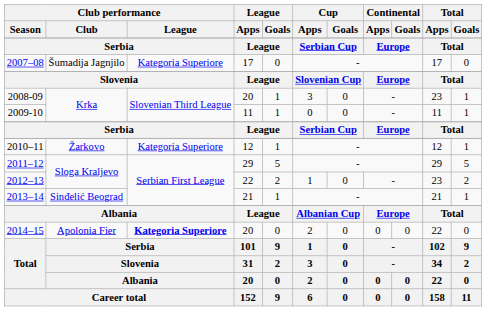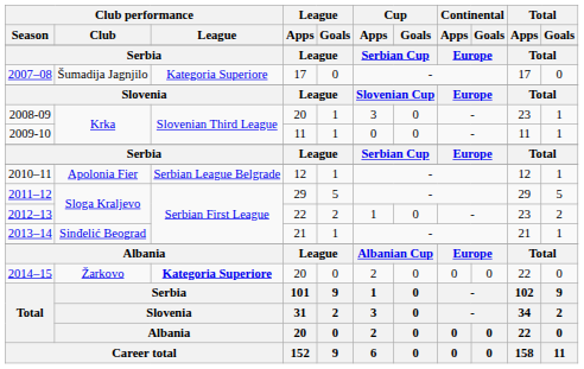 <table class="wikitable" style="text-align:center">
 <tr>
 <th colspan=3>Club performance</th>
 <th colspan=2>League</th>
 <th colspan=2>Cup</th>
 <th colspan=2>Continental</th>
 <th colspan=2>Total</th>
 </tr>
 <tr>
 <th>Season</th>
 <th>Club</th>
 <th>League</th>
 <th>Apps</th>
 <th>Goals</th>
 <th>Apps</th>
 <th>Goals</th>
 <th>Apps</th>
 <th>Goals</th>
 <th>Apps</th>
 <th>Goals</th>
 </tr>
 <tr>
 </tr>
 <tr>
 <th colspan=3>Serbia</th>
 <th colspan=2>League</th>
 <th colspan=2><a href='#'>Serbian Cup</a></th>
 <th colspan=2><a href='#'>Europe</a></th>
 <th colspan=2>Total</th>
 </tr>
 <tr>
 <td><a href='#'>2007–08</a></td>
 <td rowspan="1">Šumadija Jagnjilo</td>
 <td><a href='#'>Kategoria Superiore</a></td>
 <td>17</td>
 <td>0</td>
 <td colspan="4">-</td>
 <td>17</td>
 <td>0</td>
 </tr>
 <tr>
 </tr>
 <tr>
 <th colspan=3>Slovenia</th>
 <th colspan=2>League</th>
 <th colspan=2><a href='#'>Slovenian Cup</a></th>
 <th colspan=2><a href='#'>Europe</a></th>
 <th colspan=2>Total</th>
 </tr>
 <tr>
 <td>2008-09</td>
 <td rowspan="2"><a href='#'>Krka</a></td>
 <td rowspan="2"><a href='#'>Slovenian Third League</a></td>
 <td>20</td>
 <td>1</td>
 <td>3</td>
 <td>0</td>
 <td colspan="2">-</td>
 <td>23</td>
 <td>1</td>
 </tr>
 <tr>
 <td>2009-10</td>
 <td>11</td>
 <td>1</td>
 <td>0</td>
 <td>0</td>
 <td colspan="2">-</td>
 <td>11</td>
 <td>1</td>
 </tr>
 <tr>
 </tr>
 <tr>
 <th colspan=3>Serbia</th>
 <th colspan=2>League</th>
 <th colspan=2><a href='#'>Serbian Cup</a></th>
 <th colspan=2><a href='#'>Europe</a></th>
 <th colspan=2>Total</th>
 </tr>
 <tr>
 </tr>
 <tr>
 <td>2010–11</td>
-<td rowspan="1"><a href='#'>Žarkovo</a></td>
-<td><a href='#'>Kategoria Superiore</a></td>
+<td rowspan="1"><a href='#'>Apolonia Fier</a></td>
+<td><a href='#'>Serbian League Belgrade</a></td>
 <td>12</td>
 <td>1</td>
 <td colspan="4">-</td>
 <td>12</td>
 <td>1</td>
 </tr>
 <tr>
 <td><a href='#'>2011–12</a></td>
 <td rowspan="2"><a href='#'>Sloga Kraljevo</a></td>
 <td rowspan="3"><a href='#'>Serbian First League</a></td>
 <td>29</td>
 <td>5</td>
 <td colspan="4">-</td>
 <td>29</td>
 <td>5</td>
 </tr>
 <tr>
 <td><a href='#'>2012–13</a></td>
 <td>22</td>
 <td>2</td>
 <td>1</td>
 <td>0</td>
 <td colspan="2">-</td>
 <td>23</td>
 <td>2</td>
 </tr>
 <tr>
 <td><a href='#'>2013–14</a></td>
 <td rowspan="1"><a href='#'>Sinđelić Beograd</a></td>
 <td>21</td>
 <td>1</td>
 <td colspan="4">-</td>
 <td>21</td>
 <td>1</td>
 </tr>
 <tr>
 </tr>
 <tr>
 <th colspan=3>Albania</th>
 <th colspan=2>League</th>
 <th colspan=2><a href='#'>Albanian Cup</a></th>
 <th colspan=2><a href='#'>Europe</a></th>
 <th colspan=2>Total</th>
 </tr>
 <tr>
 <td><a href='#'>2014–15</a></td>
-<td rowspan="1"><a href='#'>Apolonia Fier</a></td>
+<td rowspan="1"><a href='#'>Žarkovo</a></td>
 <td><strong><a href='#'>Kategoria Superiore</a></strong></td>
 <td>20</td>
 <td>0</td>
 <td>2</td>
 <td>0</td>
 <td>0</td>
 <td>0</td>
 <td>22</td>
 <td>0</td>
 </tr>
 <tr>
 <th rowspan=3>Total</th>
 <th colspan=2>Serbia</th>
 <th>101</th>
 <th>9</th>
 <th>1</th>
 <th>0</th>
 <th colspan="2">-</th>
 <th>102</th>
 <th>9</th>
 </tr>
 <tr>
 <th colspan=2>Slovenia</th>
 <th>31</th>
 <th>2</th>
 <th>3</th>
 <th>0</th>
 <th colspan="2">-</th>
 <th>34</th>
 <th>2</th>
 </tr>
 <tr>
 <th colspan=2>Albania</th>
 <th>20</th>
 <th>0</th>
 <th>2</th>
 <th>0</th>
 <th>0</th>
 <th>0</th>
 <th>22</th>
 <th>0</th>
 </tr>
 <tr>
 <th colspan=3>Career total</th>
 <th>152</th>
 <th>9</th>
 <th>6</th>
 <th>0</th>
 <th>0</th>
 <th>0</th>
 <th>158</th>
 <th>11</th>
 </tr>
 </table>
